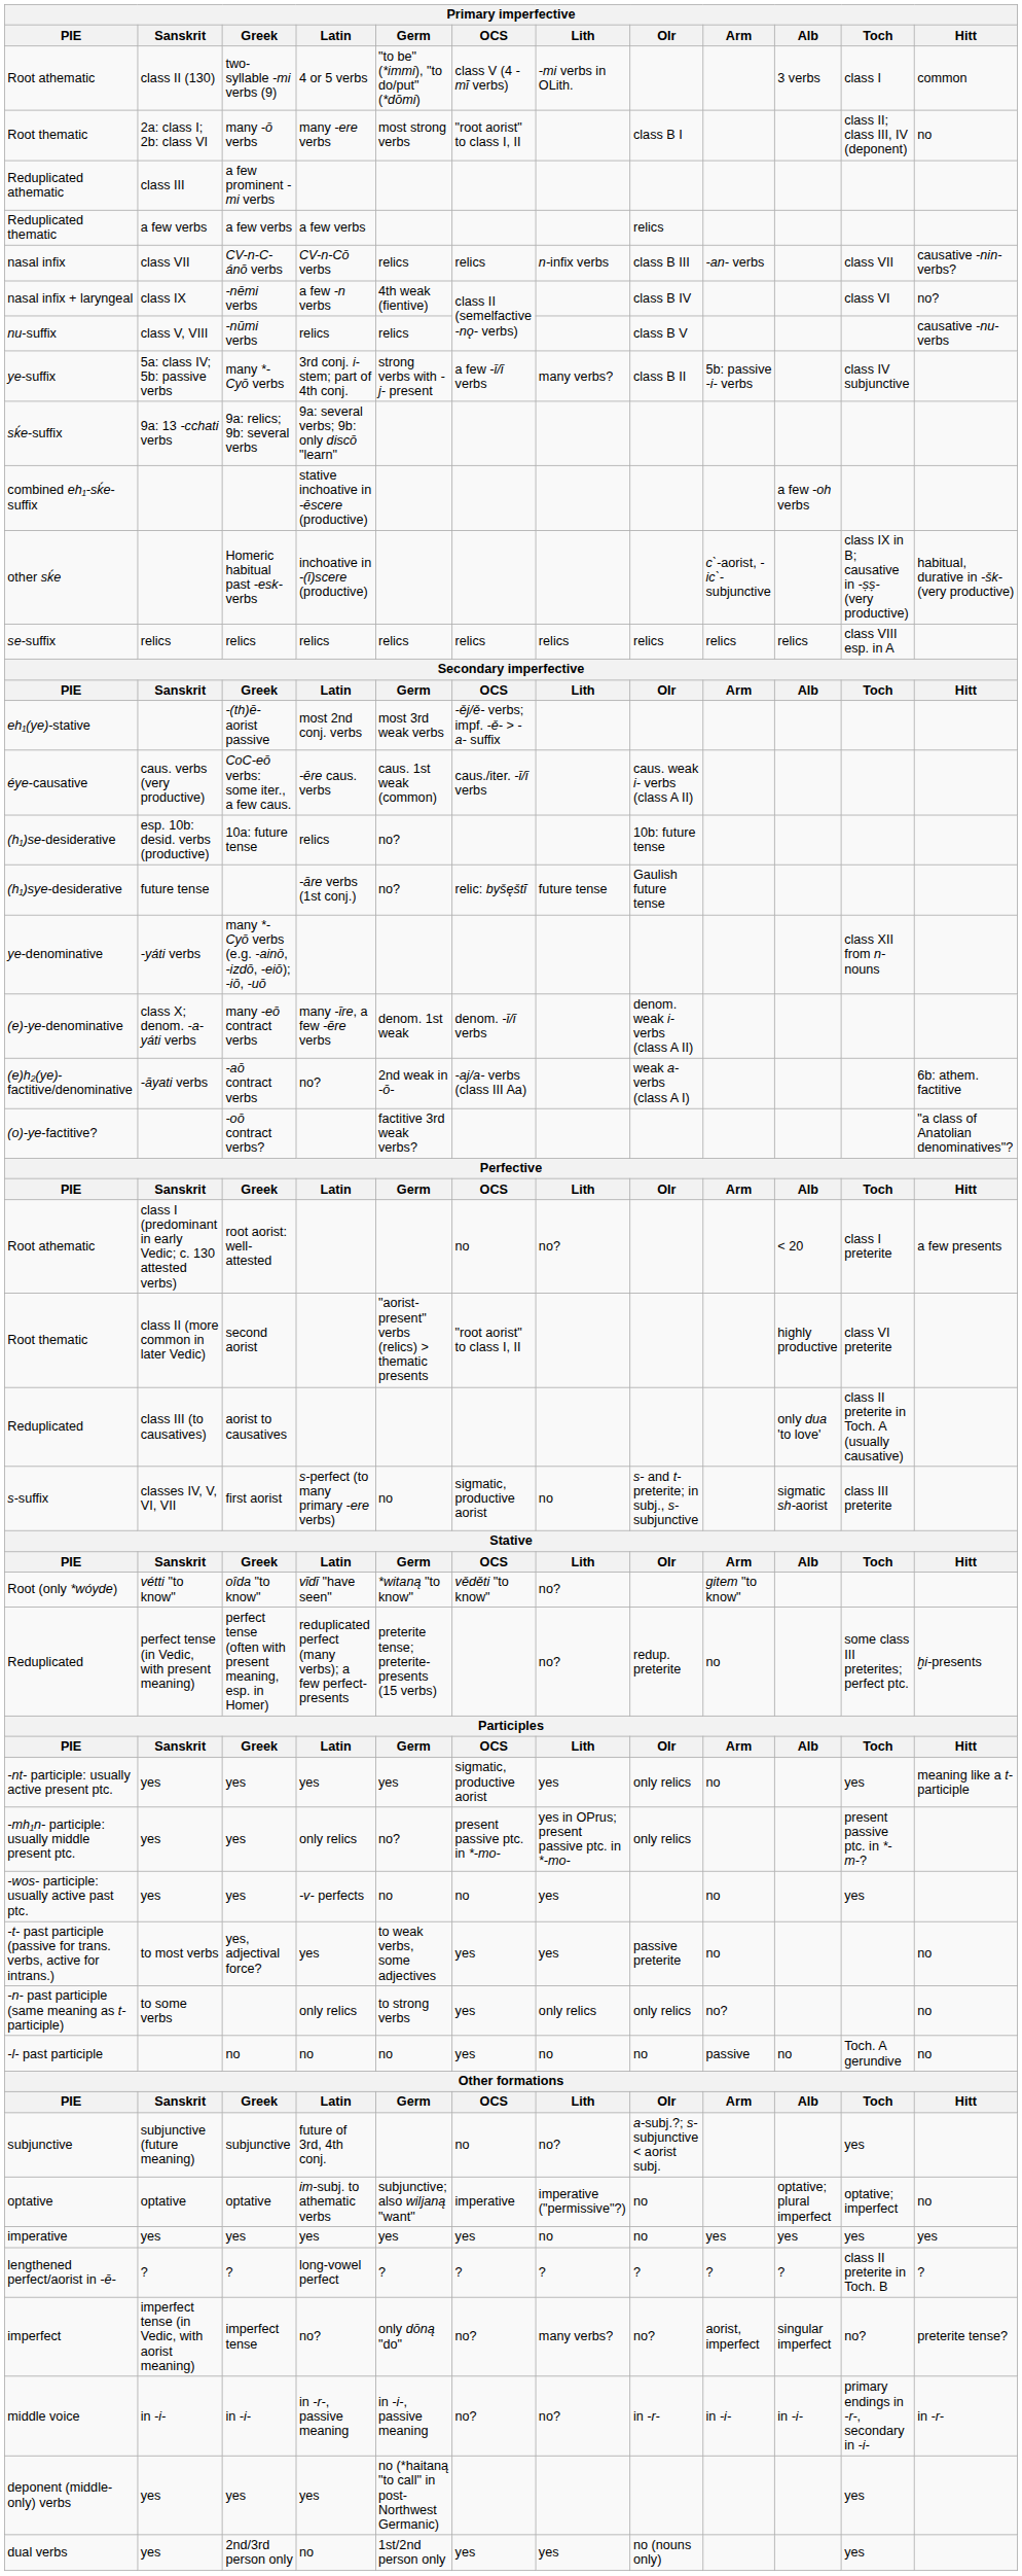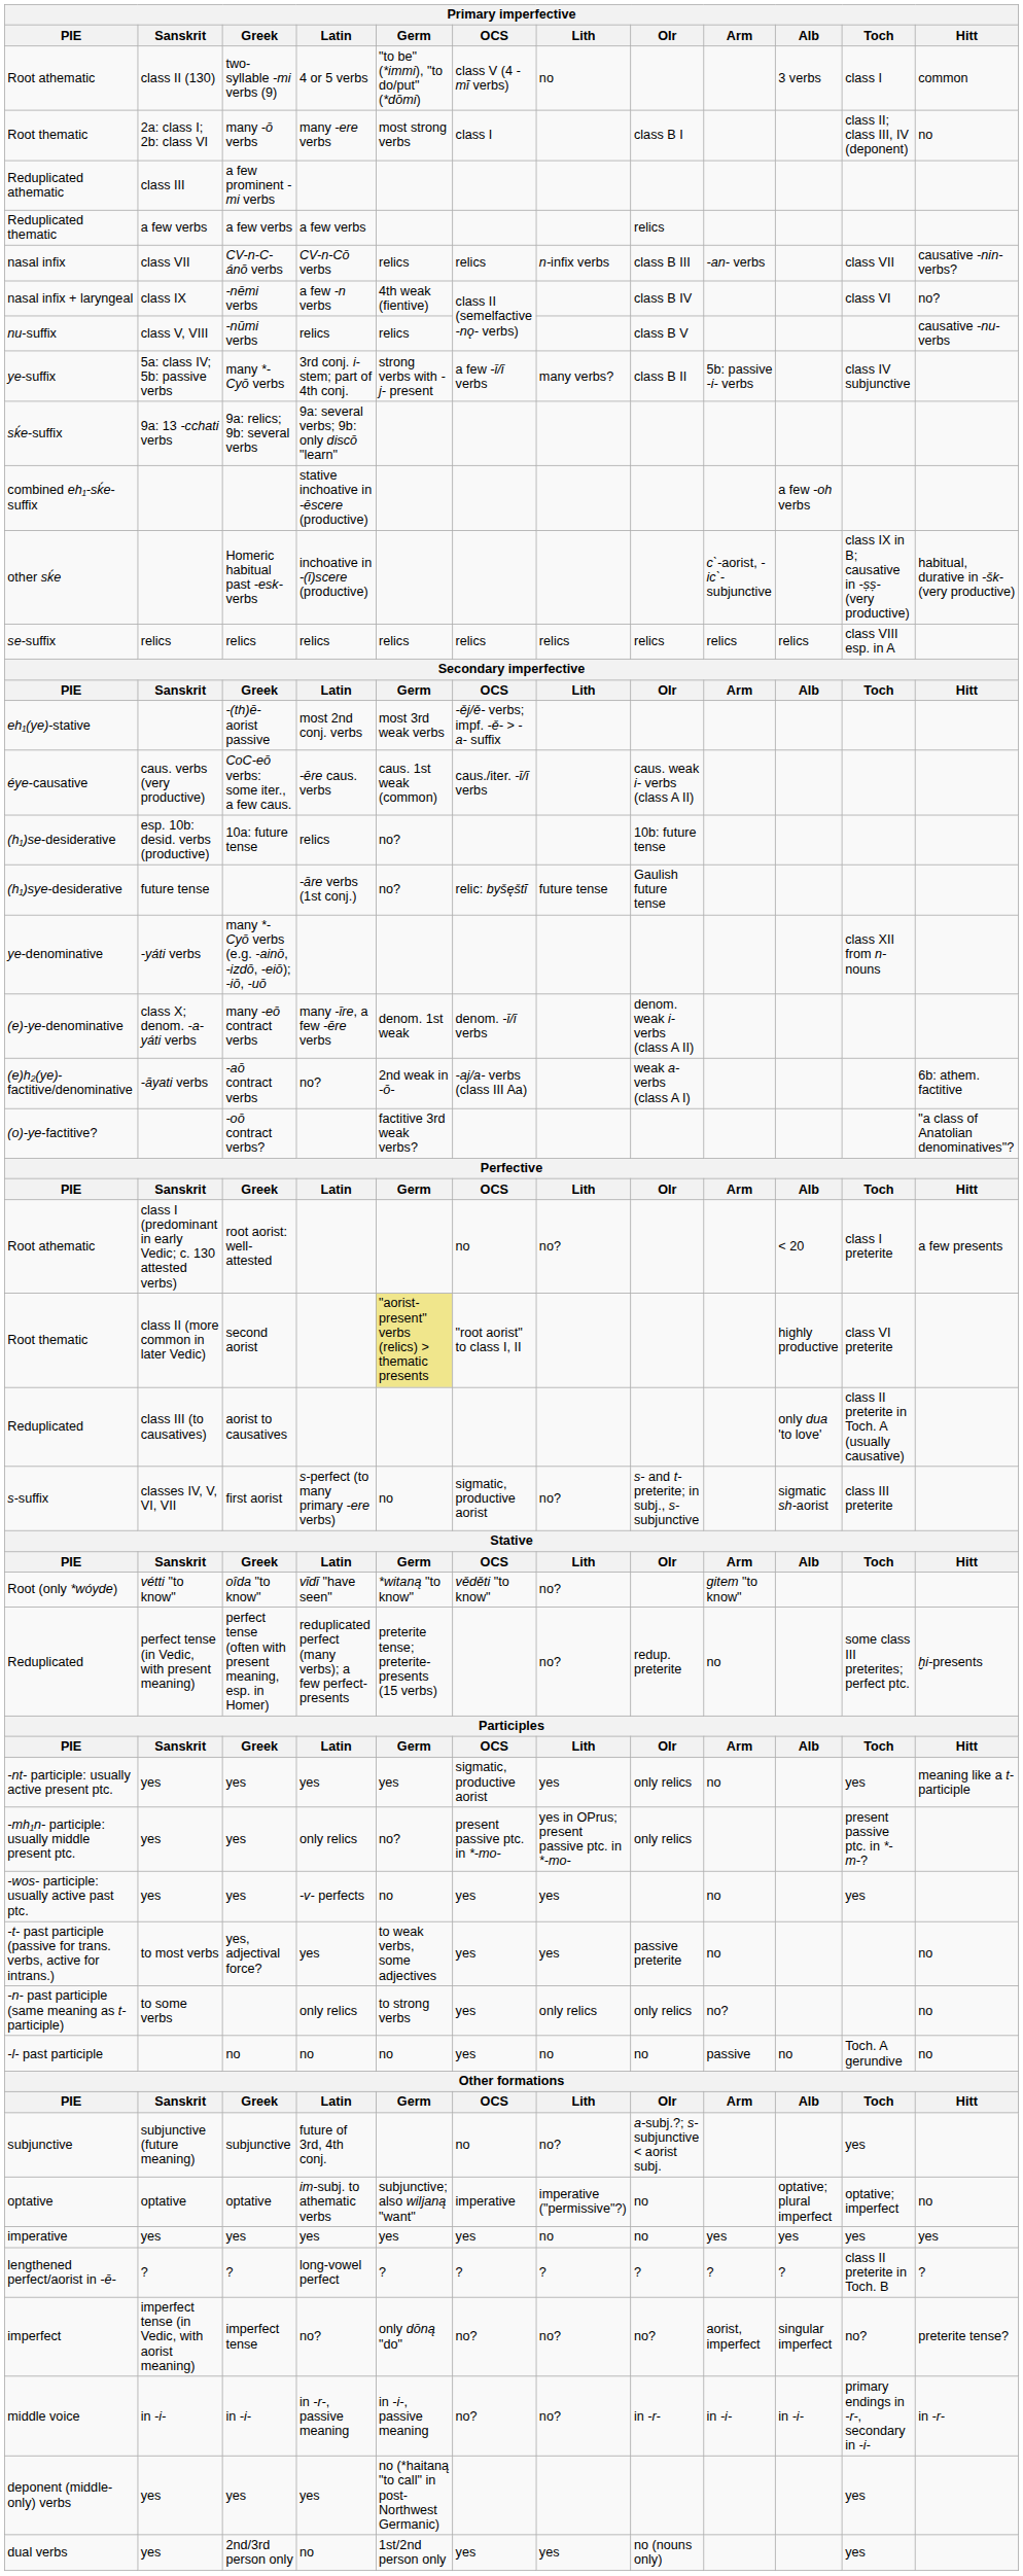 <table class="wikitable">
 <tr>
 <th colspan="12">Primary imperfective</th>
 </tr>
 <tr>
 <th>PIE</th>
 <th>Sanskrit</th>
 <th>Greek</th>
 <th>Latin</th>
 <th>Germ</th>
 <th>OCS</th>
 <th>Lith</th>
 <th>OIr</th>
 <th>Arm</th>
 <th>Alb</th>
 <th>Toch</th>
 <th>Hitt</th>
 </tr>
 <tr>
 <td>Root athematic</td>
 <td>class II (130)</td>
 <td>two-syllable <em>-mi</em> verbs (9)</td>
 <td>4 or 5 verbs</td>
 <td>"to be" (<em>*immi</em>), "to do/put" (<em>*dōmi</em>)</td>
 <td>class V (4 <em>-mĭ</em> verbs)</td>
-<td><em>-mi</em> verbs in OLith.</td>
+<td>no</td>
 <td></td>
 <td></td>
 <td>3 verbs</td>
 <td>class I</td>
 <td>common</td>
 </tr>
 <tr>
 <td>Root thematic</td>
 <td>2a: class I; 2b: class VI</td>
 <td>many <em>-ō</em> verbs</td>
 <td>many <em>-ere</em> verbs</td>
 <td>most strong verbs</td>
-<td>"root aorist" to class I, II</td>
+<td>class I</td>
 <td></td>
 <td>class B I</td>
 <td></td>
 <td></td>
 <td>class II; class III, IV (deponent)</td>
 <td>no</td>
 </tr>
 <tr>
 <td>Reduplicated athematic</td>
 <td>class III</td>
 <td>a few prominent <em>-mi</em> verbs</td>
 <td></td>
 <td></td>
 <td></td>
 <td></td>
 <td></td>
 <td></td>
 <td></td>
 <td></td>
 <td></td>
 </tr>
 <tr>
 <td>Reduplicated thematic</td>
 <td>a few verbs</td>
 <td>a few verbs</td>
 <td>a few verbs</td>
 <td></td>
 <td></td>
 <td></td>
 <td>relics</td>
 <td></td>
 <td></td>
 <td></td>
 <td></td>
 </tr>
 <tr>
 <td>nasal infix</td>
 <td>class VII</td>
 <td><em>CV-n-C-ánō</em> verbs</td>
 <td><em>CV-n-Cō</em> verbs</td>
 <td>relics</td>
 <td>relics</td>
 <td><em>n-</em>infix verbs</td>
 <td>class B III</td>
 <td><em>-an-</em> verbs</td>
 <td></td>
 <td>class VII</td>
 <td>causative <em>-nin-</em> verbs?</td>
 </tr>
 <tr>
 <td>nasal infix + laryngeal</td>
 <td>class IX</td>
 <td><em>-nēmi</em> verbs</td>
 <td>a few <em>-n</em> verbs</td>
 <td>4th weak (fientive)</td>
 <td rowspan=2>class II (semelfactive <em>-nǫ-</em> verbs)</td>
 <td></td>
 <td>class B IV</td>
 <td></td>
 <td></td>
 <td>class VI</td>
 <td>no?</td>
 </tr>
 <tr>
 <td><em>nu</em>-suffix</td>
 <td>class V, VIII</td>
 <td><em>-nūmi</em> verbs</td>
 <td>relics</td>
 <td>relics</td>
 <td></td>
 <td>class B V</td>
 <td></td>
 <td></td>
 <td></td>
 <td>causative <em>-nu-</em> verbs</td>
 </tr>
 <tr>
 <td><em>ye</em>-suffix</td>
 <td>5a: class IV; 5b: passive verbs</td>
 <td>many <em>*-Cyō</em> verbs</td>
 <td>3rd conj. <em>i</em>-stem; part of 4th conj.</td>
 <td>strong verbs with <em>-j-</em> present</td>
 <td>a few <em>-ī/ī</em> verbs</td>
 <td>many verbs?</td>
 <td>class B II</td>
 <td>5b: passive <em>-i-</em> verbs</td>
 <td></td>
 <td>class IV subjunctive</td>
 <td></td>
 </tr>
 <tr>
 <td><em>sḱe</em>-suffix</td>
 <td>9a: 13 <em>-cchati</em> verbs</td>
 <td>9a: relics; 9b: several verbs</td>
 <td>9a: several verbs; 9b: only <em>discō</em> "learn"</td>
 <td></td>
 <td></td>
 <td></td>
 <td></td>
 <td></td>
 <td></td>
 <td></td>
 <td></td>
 </tr>
 <tr>
 <td>combined <em>eh₁-sḱe</em>-suffix</td>
 <td></td>
 <td></td>
 <td>stative inchoative in <em>-ēscere</em> (productive)</td>
 <td></td>
 <td></td>
 <td></td>
 <td></td>
 <td></td>
 <td>a few <em>-oh</em> verbs</td>
 <td></td>
 <td></td>
 </tr>
 <tr>
 <td>other <em>sḱe</em></td>
 <td></td>
 <td>Homeric habitual past <em>-esk-</em> verbs</td>
 <td>inchoative in <em>-(ī)scere</em> (productive)</td>
 <td></td>
 <td></td>
 <td></td>
 <td></td>
 <td><em>c`-</em>aorist, <em>-ic`-</em>subjunctive</td>
 <td></td>
 <td>class IX in B; causative in <em>-ṣṣ-</em> (very productive)</td>
 <td>habitual, durative in <em>-šk-</em> (very productive)</td>
 </tr>
 <tr>
 <td><em>se</em>-suffix</td>
 <td>relics</td>
 <td>relics</td>
 <td>relics</td>
 <td>relics</td>
 <td>relics</td>
 <td>relics</td>
 <td>relics</td>
 <td>relics</td>
 <td>relics</td>
 <td>class VIII esp. in A</td>
 <td></td>
 </tr>
 <tr>
 <th colspan="12">Secondary imperfective</th>
 </tr>
 <tr>
 <th>PIE</th>
 <th>Sanskrit</th>
 <th>Greek</th>
 <th>Latin</th>
 <th>Germ</th>
 <th>OCS</th>
 <th>Lith</th>
 <th>OIr</th>
 <th>Arm</th>
 <th>Alb</th>
 <th>Toch</th>
 <th>Hitt</th>
 </tr>
 <tr>
 <td><em>eh₁(ye)</em>-stative</td>
 <td></td>
 <td><em>-(th)ē-</em> aorist passive</td>
 <td>most 2nd conj. verbs</td>
 <td>most 3rd weak verbs</td>
 <td><em>-ěj/ě-</em> verbs; impf. <em>-ě-</em> > <em>-a-</em> suffix</td>
 <td></td>
 <td></td>
 <td></td>
 <td></td>
 <td></td>
 <td></td>
 </tr>
 <tr>
 <td><em>éye</em>-causative</td>
 <td>caus. verbs (very productive)</td>
 <td><em>CoC-eō</em> verbs: some iter., a few caus.</td>
 <td><em>-ēre</em> caus. verbs</td>
 <td>caus. 1st weak (common)</td>
 <td>caus./iter. <em>-ī/ī</em> verbs</td>
 <td></td>
 <td>caus. weak <em>i-</em> verbs (class A II)</td>
 <td></td>
 <td></td>
 <td></td>
 <td></td>
 </tr>
 <tr>
 <td><em>(h₁)se</em>-desiderative</td>
 <td>esp. 10b: desid. verbs (productive)</td>
 <td>10a: future tense</td>
 <td>relics</td>
 <td>no?</td>
 <td></td>
 <td></td>
 <td>10b: future tense</td>
 <td></td>
 <td></td>
 <td></td>
 <td></td>
 </tr>
 <tr>
 <td><em>(h₁)sye</em>-desiderative</td>
 <td>future tense</td>
 <td></td>
 <td><em>-āre</em> verbs (1st conj.)</td>
 <td>no?</td>
 <td>relic: <em>byšęštĭ</em></td>
 <td>future tense</td>
 <td>Gaulish future tense</td>
 <td></td>
 <td></td>
 <td></td>
 <td></td>
 </tr>
 <tr>
 <td><em>ye</em>-denominative</td>
 <td><em>-yáti</em> verbs</td>
 <td>many <em>*-Cyō</em> verbs (e.g. <em>-ainō</em>, <em>-izdō</em>, <em>-eiō</em>); <em>-iō</em>, <em>-uō</em></td>
 <td></td>
 <td></td>
 <td></td>
 <td></td>
 <td></td>
 <td></td>
 <td></td>
 <td>class XII from <em>n-</em>nouns</td>
 <td></td>
 </tr>
 <tr>
 <td><em>(e)-ye</em>-denominative</td>
 <td>class X; denom. <em>-a-yáti</em> verbs</td>
 <td>many <em>-eō</em> contract verbs</td>
 <td>many <em>-īre</em>, a few <em>-ēre</em> verbs</td>
 <td>denom. 1st weak</td>
 <td>denom. <em>-ī/ī</em> verbs</td>
 <td></td>
 <td>denom. weak <em>i-</em>verbs (class A II)</td>
 <td></td>
 <td></td>
 <td></td>
 <td></td>
 </tr>
 <tr>
 <td><em>(e)h₂(ye)</em>-factitive/denominative</td>
 <td><em>-āyati</em> verbs</td>
 <td><em>-aō</em> contract verbs</td>
 <td>no?</td>
 <td>2nd weak in <em>-ō-</em></td>
 <td><em>-aj/a-</em> verbs (class III Aa)</td>
 <td></td>
 <td>weak <em>a-</em>verbs (class A I)</td>
 <td></td>
 <td></td>
 <td></td>
 <td>6b: athem. factitive</td>
 </tr>
 <tr>
 <td><em>(o)-ye</em>-factitive?</td>
 <td></td>
 <td><em>-oō</em> contract verbs?</td>
 <td></td>
 <td>factitive 3rd weak verbs?</td>
 <td></td>
 <td></td>
 <td></td>
 <td></td>
 <td></td>
 <td></td>
 <td>"a class of Anatolian denominatives"?</td>
 </tr>
 <tr>
 <th colspan="12">Perfective</th>
 </tr>
 <tr>
 <th>PIE</th>
 <th>Sanskrit</th>
 <th>Greek</th>
 <th>Latin</th>
 <th>Germ</th>
 <th>OCS</th>
 <th>Lith</th>
 <th>OIr</th>
 <th>Arm</th>
 <th>Alb</th>
 <th>Toch</th>
 <th>Hitt</th>
 </tr>
 <tr>
 <td>Root athematic</td>
 <td>class I (predominant in early Vedic; c. 130 attested verbs)</td>
 <td>root aorist: well-attested</td>
 <td></td>
 <td></td>
 <td>no</td>
 <td>no?</td>
 <td></td>
 <td></td>
 <td>< 20</td>
 <td>class I preterite</td>
 <td>a few presents</td>
 </tr>
 <tr>
 <td>Root thematic</td>
 <td>class II (more common in later Vedic)</td>
 <td>second aorist</td>
 <td></td>
-<td>"aorist-present" verbs (relics) > thematic presents</td>
+<td style="background: khaki;">"aorist-present" verbs (relics) > thematic presents</td>
 <td>"root aorist" to class I, II</td>
 <td></td>
 <td></td>
 <td></td>
 <td>highly productive</td>
 <td>class VI preterite</td>
 <td></td>
 </tr>
 <tr>
 <td>Reduplicated</td>
 <td>class III (to causatives)</td>
 <td>aorist to causatives</td>
 <td></td>
 <td></td>
 <td></td>
 <td></td>
 <td></td>
 <td></td>
 <td>only <em>dua</em> 'to love'</td>
 <td>class II preterite in Toch. A (usually causative)</td>
 <td></td>
 </tr>
 <tr>
 <td><em>s</em>-suffix</td>
 <td>classes IV, V, VI, VII</td>
 <td>first aorist</td>
 <td><em>s-</em>perfect (to many primary <em>-ere</em> verbs)</td>
 <td>no</td>
 <td>sigmatic, productive aorist</td>
-<td>no</td>
+<td>no?</td>
 <td><em>s-</em> and <em>t-</em>preterite; in subj., <em>s-</em>subjunctive</td>
 <td></td>
 <td>sigmatic <em>sh-</em>aorist</td>
 <td>class III preterite</td>
 <td></td>
 </tr>
 <tr>
 <th colspan="12">Stative</th>
 </tr>
 <tr>
 <th>PIE</th>
 <th>Sanskrit</th>
 <th>Greek</th>
 <th>Latin</th>
 <th>Germ</th>
 <th>OCS</th>
 <th>Lith</th>
 <th>OIr</th>
 <th>Arm</th>
 <th>Alb</th>
 <th>Toch</th>
 <th>Hitt</th>
 </tr>
 <tr>
 <td>Root (only <em>*wóyde</em>)</td>
 <td><em>vétti</em> "to know"</td>
 <td><em>oîda</em> "to know"</td>
 <td><em>vīdī</em> "have seen"</td>
 <td><em>*witaną</em> "to know"</td>
 <td><em>věděti</em> "to know"</td>
 <td>no?</td>
 <td></td>
 <td><em>gitem</em> "to know"</td>
 <td></td>
 <td></td>
 <td></td>
 </tr>
 <tr>
 <td>Reduplicated</td>
 <td>perfect tense (in Vedic, with present meaning)</td>
 <td>perfect tense (often with present meaning, esp. in Homer)</td>
 <td>reduplicated perfect (many verbs); a few perfect-presents</td>
 <td>preterite tense; preterite-presents (15 verbs)</td>
 <td></td>
 <td>no?</td>
 <td>redup. preterite</td>
 <td>no</td>
 <td></td>
 <td>some class III preterites; perfect ptc.</td>
 <td><em>ḫi-</em>presents</td>
 </tr>
 <tr>
 <th colspan="12">Participles</th>
 </tr>
 <tr>
 <th>PIE</th>
 <th>Sanskrit</th>
 <th>Greek</th>
 <th>Latin</th>
 <th>Germ</th>
 <th>OCS</th>
 <th>Lith</th>
 <th>OIr</th>
 <th>Arm</th>
 <th>Alb</th>
 <th>Toch</th>
 <th>Hitt</th>
 </tr>
 <tr>
 <td><em>-nt-</em> participle: usually active present ptc.</td>
 <td>yes</td>
 <td>yes</td>
 <td>yes</td>
 <td>yes</td>
 <td>sigmatic, productive aorist</td>
 <td>yes</td>
 <td>only relics</td>
 <td>no</td>
 <td></td>
 <td>yes</td>
 <td>meaning like a <em>t-</em>participle</td>
 </tr>
 <tr>
 <td><em>-mh₁n-</em> participle: usually middle present ptc.</td>
 <td>yes</td>
 <td>yes</td>
 <td>only relics</td>
 <td>no?</td>
 <td>present passive ptc. in <em>*-mo-</em></td>
 <td>yes in OPrus; present passive ptc. in <em>*-mo-</em></td>
 <td>only relics</td>
 <td></td>
 <td></td>
 <td>present passive ptc. in <em>*-m-</em>?</td>
 <td></td>
 </tr>
 <tr>
 <td><em>-wos-</em> participle: usually active past ptc.</td>
 <td>yes</td>
 <td>yes</td>
 <td><em>-v-</em> perfects</td>
 <td>no</td>
-<td>no</td>
+<td>yes</td>
 <td>yes</td>
 <td></td>
 <td>no</td>
 <td></td>
 <td>yes</td>
 <td></td>
 </tr>
 <tr>
 <td><em>-t-</em> past participle (passive for trans. verbs, active for intrans.)</td>
 <td>to most verbs</td>
 <td>yes, adjectival force?</td>
 <td>yes</td>
 <td>to weak verbs, some adjectives</td>
 <td>yes</td>
 <td>yes</td>
 <td>passive preterite</td>
 <td>no</td>
 <td></td>
 <td></td>
 <td>no</td>
 </tr>
 <tr>
 <td><em>-n-</em> past participle (same meaning as <em>t-</em>participle)</td>
 <td>to some verbs</td>
 <td></td>
 <td>only relics</td>
 <td>to strong verbs</td>
 <td>yes</td>
 <td>only relics</td>
 <td>only relics</td>
 <td>no?</td>
 <td></td>
 <td></td>
 <td>no</td>
 </tr>
 <tr>
 <td><em>-l-</em> past participle</td>
 <td></td>
 <td>no</td>
 <td>no</td>
 <td>no</td>
 <td>yes</td>
 <td>no</td>
 <td>no</td>
 <td>passive</td>
 <td>no</td>
 <td>Toch. A gerundive</td>
 <td>no</td>
 </tr>
 <tr>
 <th colspan="12">Other formations</th>
 </tr>
 <tr>
 <th>PIE</th>
 <th>Sanskrit</th>
 <th>Greek</th>
 <th>Latin</th>
 <th>Germ</th>
 <th>OCS</th>
 <th>Lith</th>
 <th>OIr</th>
 <th>Arm</th>
 <th>Alb</th>
 <th>Toch</th>
 <th>Hitt</th>
 </tr>
 <tr>
 <td>subjunctive</td>
 <td>subjunctive (future meaning)</td>
 <td>subjunctive</td>
 <td>future of 3rd, 4th conj.</td>
 <td></td>
 <td>no</td>
 <td>no?</td>
 <td><em>a-</em>subj.?; <em>s-</em>subjunctive < aorist subj.</td>
 <td></td>
 <td></td>
 <td>yes</td>
 <td></td>
 </tr>
 <tr>
 <td>optative</td>
 <td>optative</td>
 <td>optative</td>
 <td><em>im-</em>subj. to athematic verbs</td>
 <td>subjunctive; also <em>wiljaną</em> "want"</td>
 <td>imperative</td>
 <td>imperative ("permissive"?)</td>
 <td>no</td>
 <td></td>
 <td>optative; plural imperfect</td>
 <td>optative; imperfect</td>
 <td>no</td>
 </tr>
 <tr>
 <td>imperative</td>
 <td>yes</td>
 <td>yes</td>
 <td>yes</td>
 <td>yes</td>
 <td>yes</td>
 <td>no</td>
 <td>no</td>
 <td>yes</td>
 <td>yes</td>
 <td>yes</td>
 <td>yes</td>
 </tr>
 <tr>
 <td>lengthened perfect/aorist in <em>-ē-</em></td>
 <td>?</td>
 <td>?</td>
 <td>long-vowel perfect</td>
 <td>?</td>
 <td>?</td>
 <td>?</td>
 <td>?</td>
 <td>?</td>
 <td>?</td>
 <td>class II preterite in Toch. B</td>
 <td>?</td>
 </tr>
 <tr>
 <td>imperfect</td>
 <td>imperfect tense (in Vedic, with aorist meaning)</td>
 <td>imperfect tense</td>
 <td>no?</td>
 <td>only <em>dōną</em> "do"</td>
 <td>no?</td>
-<td>many verbs?</td>
+<td>no?</td>
 <td>no?</td>
 <td>aorist, imperfect</td>
 <td>singular imperfect</td>
 <td>no?</td>
 <td>preterite tense?</td>
 </tr>
 <tr>
 <td>middle voice</td>
 <td>in <em>-i-</em></td>
 <td>in <em>-i-</em></td>
 <td>in <em>-r-</em>, passive meaning</td>
 <td>in <em>-i-</em>, passive meaning</td>
 <td>no?</td>
 <td>no?</td>
 <td>in <em>-r-</em></td>
 <td>in <em>-i-</em></td>
 <td>in <em>-i-</em></td>
 <td>primary endings in <em>-r-</em>, secondary in <em>-i-</em></td>
 <td>in <em>-r-</em></td>
 </tr>
 <tr>
 <td>deponent (middle-only) verbs</td>
 <td>yes</td>
 <td>yes</td>
 <td>yes</td>
 <td>no (*haitaną "to call" in post-Northwest Germanic)</td>
 <td></td>
 <td></td>
 <td></td>
 <td></td>
 <td></td>
 <td>yes</td>
 <td></td>
 </tr>
 <tr>
 <td>dual verbs</td>
 <td>yes</td>
 <td>2nd/3rd person only</td>
 <td>no</td>
 <td>1st/2nd person only</td>
 <td>yes</td>
 <td>yes</td>
 <td>no (nouns only)</td>
 <td></td>
 <td></td>
 <td>yes</td>
 <td></td>
 </tr>
 </table>
